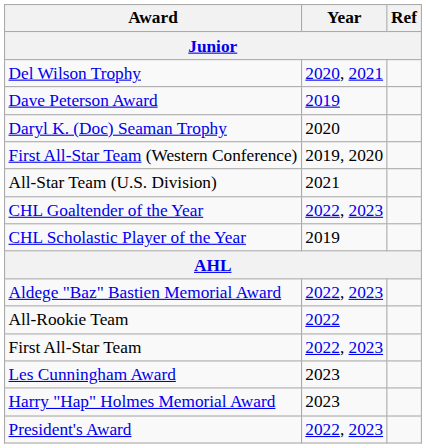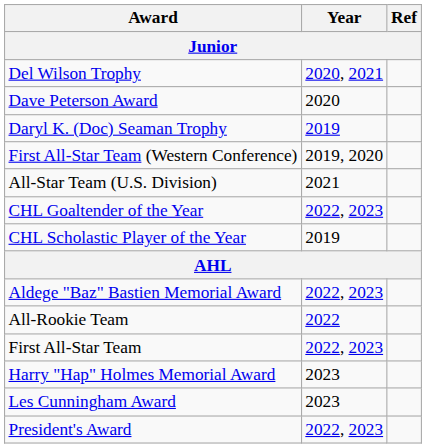 <table class="wikitable">
 <tr>
 <th>Award</th>
 <th>Year</th>
 <th>Ref</th>
 </tr>
 <tr>
 <th colspan="3"><a href='#'>Junior</a></th>
 </tr>
 <tr>
 <td><a href='#'>Del Wilson Trophy</a></td>
 <td><a href='#'>2020</a>, <a href='#'>2021</a></td>
 <td></td>
 </tr>
 <tr>
 <td><a href='#'>Dave Peterson Award</a></td>
-<td><a href='#'>2019</a></td>
+<td>2020</td>
 <td></td>
 </tr>
 <tr>
 <td><a href='#'>Daryl K. (Doc) Seaman Trophy</a></td>
-<td>2020</td>
+<td><a href='#'>2019</a></td>
 <td></td>
 </tr>
 <tr>
 <td><a href='#'>First All-Star Team</a> (Western Conference)</td>
 <td>2019, 2020</td>
 <td></td>
 </tr>
 <tr>
 <td>All-Star Team (U.S. Division)</td>
 <td>2021</td>
 <td></td>
 </tr>
 <tr>
 <td><a href='#'>CHL Goaltender of the Year</a></td>
 <td><a href='#'>2022</a>, <a href='#'>2023</a></td>
 <td></td>
 </tr>
 <tr>
 <td><a href='#'>CHL Scholastic Player of the Year</a></td>
 <td>2019</td>
 <td></td>
 </tr>
 <tr>
 <th colspan="3"><a href='#'>AHL</a></th>
 </tr>
 <tr>
 <td><a href='#'>Aldege "Baz" Bastien Memorial Award</a></td>
 <td><a href='#'>2022</a>, <a href='#'>2023</a></td>
 <td></td>
 </tr>
 <tr>
 <td>All-Rookie Team</td>
 <td><a href='#'>2022</a></td>
 <td></td>
 </tr>
 <tr>
 <td>First All-Star Team</td>
 <td><a href='#'>2022</a>, <a href='#'>2023</a></td>
 <td></td>
 </tr>
 <tr>
-<td><a href='#'>Les Cunningham Award</a></td>
+<td><a href='#'>Harry "Hap" Holmes Memorial Award</a></td>
 <td>2023</td>
 <td></td>
 </tr>
 <tr>
-<td><a href='#'>Harry "Hap" Holmes Memorial Award</a></td>
+<td><a href='#'>Les Cunningham Award</a></td>
 <td>2023</td>
 <td></td>
 </tr>
 <tr>
 <td><a href='#'>President's Award</a></td>
 <td><a href='#'>2022</a>, <a href='#'>2023</a></td>
 <td></td>
 </tr>
 </table>
